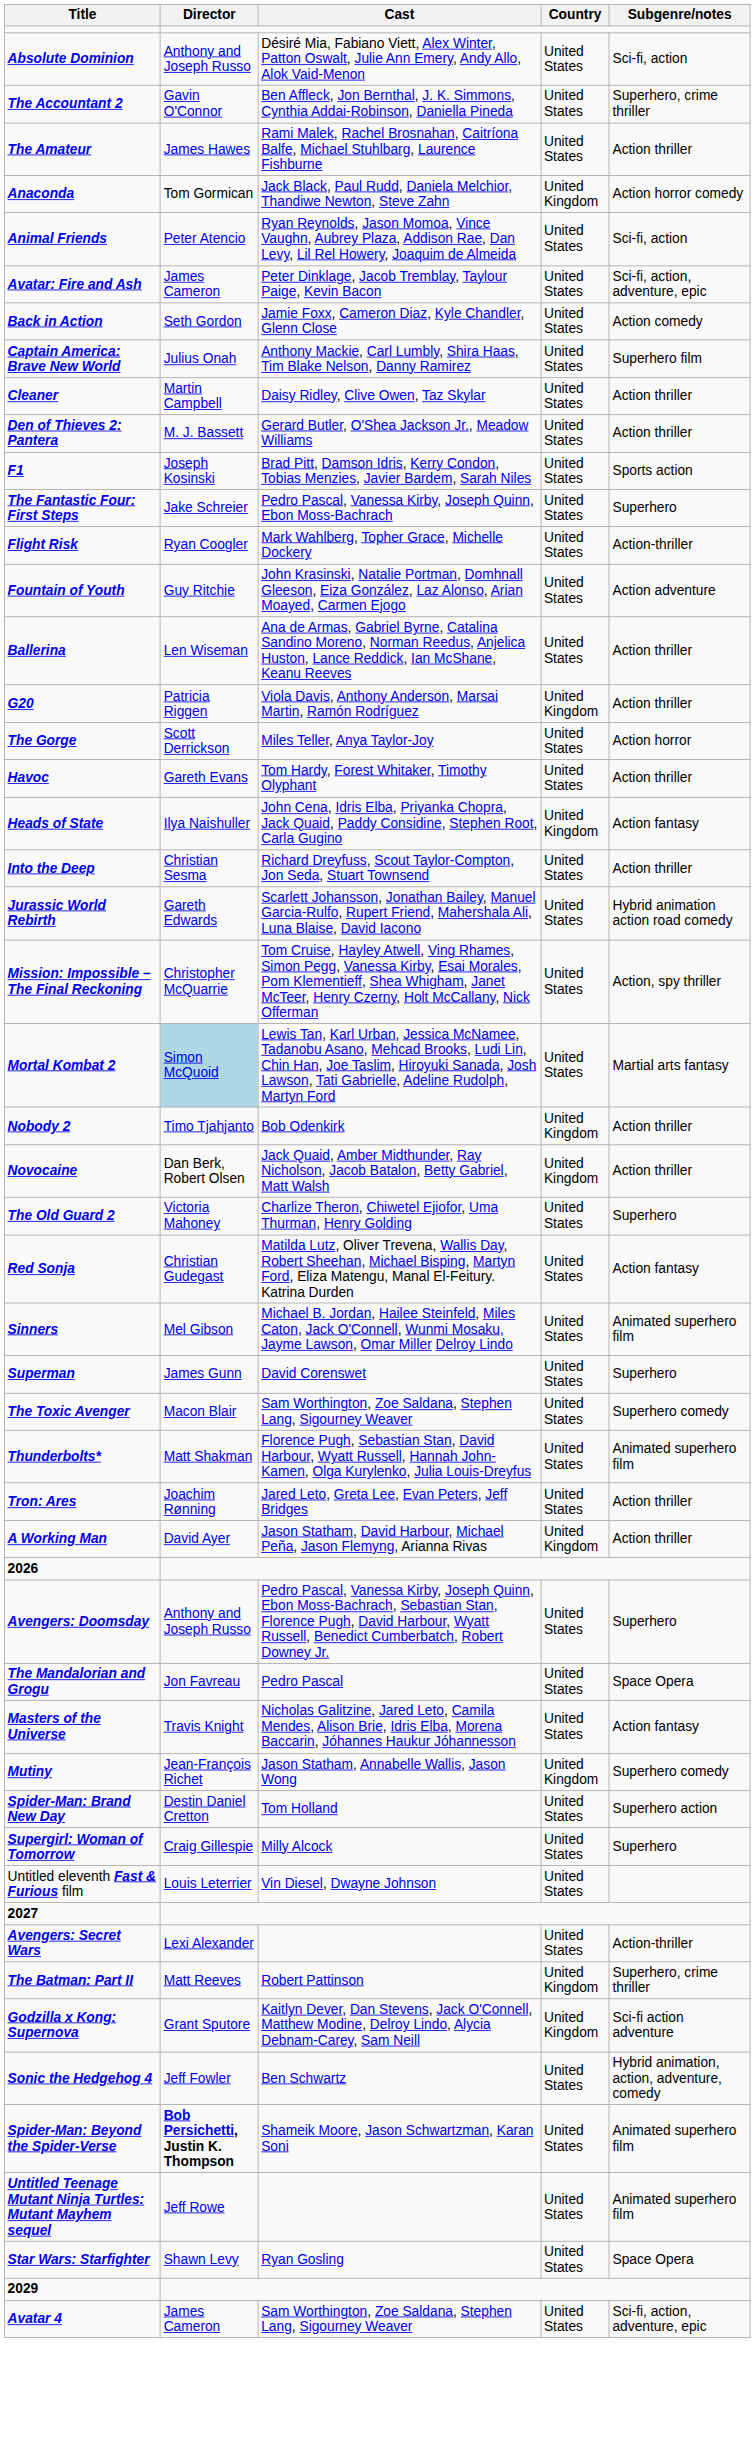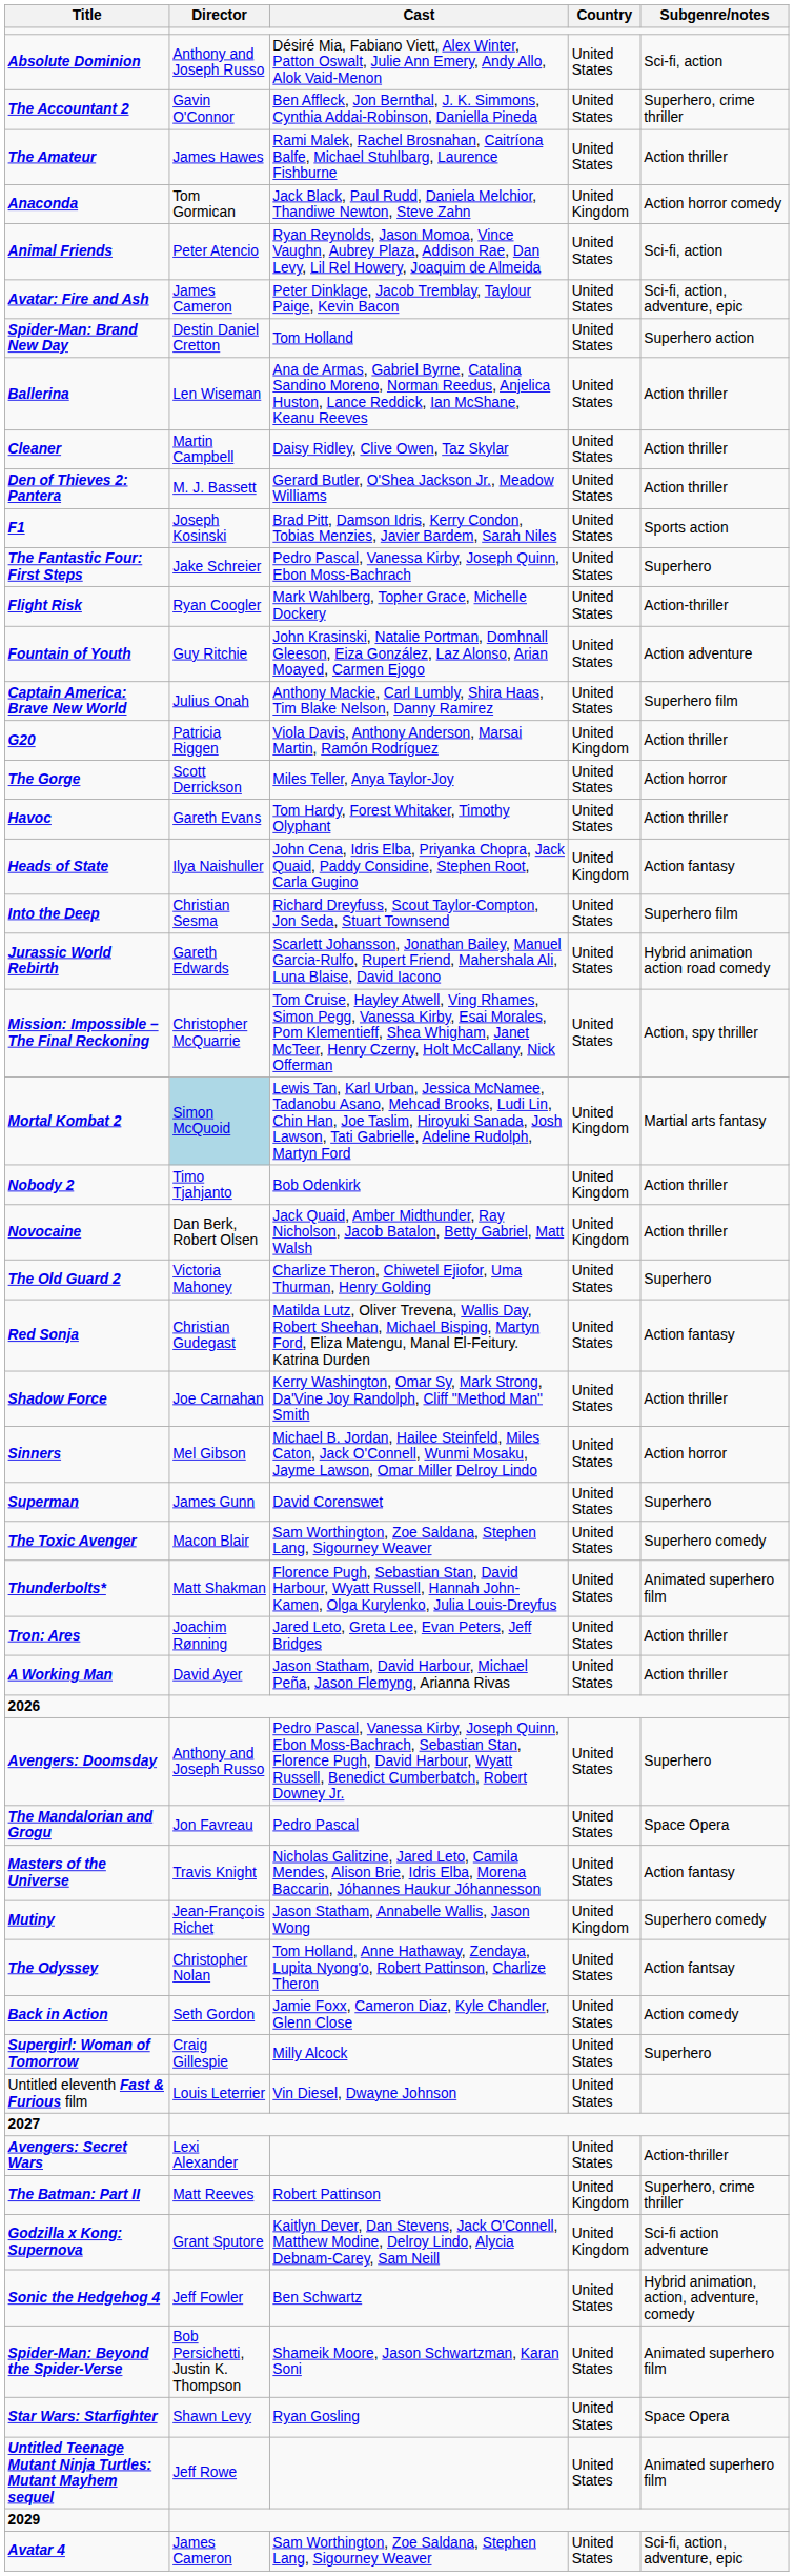 <table class="wikitable">
 <tr>
 <th>Title</th>
 <th>Director</th>
 <th>Cast</th>
 <th>Country</th>
 <th>Subgenre/notes</th>
 </tr>
 <tr>
 <td><strong><a href='#'></a></strong></td>
 </tr>
 <tr>
 <td><strong><em><a href='#'>Absolute Dominion</a></em></strong></td>
 <td><a href='#'>Anthony and Joseph Russo</a></td>
 <td>Désiré Mia, Fabiano Viett, <a href='#'>Alex Winter</a>, <a href='#'>Patton Oswalt</a>, <a href='#'>Julie Ann Emery</a>, <a href='#'>Andy Allo</a>, <a href='#'>Alok Vaid-Menon</a></td>
 <td>United States</td>
 <td>Sci-fi, action</td>
 </tr>
 <tr>
 <td><strong><em><a href='#'>The Accountant 2</a></em></strong></td>
 <td><a href='#'>Gavin O'Connor</a></td>
 <td><a href='#'>Ben Affleck</a>, <a href='#'>Jon Bernthal</a>, <a href='#'>J. K. Simmons</a>, <a href='#'>Cynthia Addai-Robinson</a>, <a href='#'>Daniella Pineda</a></td>
 <td>United States</td>
 <td>Superhero, crime thriller</td>
 </tr>
 <tr>
 <td><strong><em><a href='#'>The Amateur</a></em></strong></td>
 <td><a href='#'>James Hawes</a></td>
 <td><a href='#'>Rami Malek</a>, <a href='#'>Rachel Brosnahan</a>, <a href='#'>Caitríona Balfe</a>, <a href='#'>Michael Stuhlbarg</a>, <a href='#'>Laurence Fishburne</a></td>
 <td>United States</td>
 <td>Action thriller</td>
 </tr>
 <tr>
 <td><strong><em><a href='#'>Anaconda</a></em></strong></td>
 <td>Tom Gormican</td>
 <td><a href='#'>Jack Black</a>, <a href='#'>Paul Rudd</a>, <a href='#'>Daniela Melchior</a>, <a href='#'>Thandiwe Newton</a>, <a href='#'>Steve Zahn</a></td>
 <td>United Kingdom</td>
 <td>Action horror comedy</td>
 </tr>
 <tr>
 <td><strong><em><a href='#'>Animal Friends</a></em></strong></td>
 <td><a href='#'>Peter Atencio</a></td>
 <td><a href='#'>Ryan Reynolds</a>, <a href='#'>Jason Momoa</a>, <a href='#'>Vince Vaughn</a>, <a href='#'>Aubrey Plaza</a>, <a href='#'>Addison Rae</a>, <a href='#'>Dan Levy</a>, <a href='#'>Lil Rel Howery</a>, <a href='#'>Joaquim de Almeida</a></td>
 <td>United States</td>
 <td>Sci-fi, action</td>
 </tr>
 <tr>
 <td><strong><em><a href='#'>Avatar: Fire and Ash</a></em></strong></td>
 <td><a href='#'>James Cameron</a></td>
 <td><a href='#'>Peter Dinklage</a>, <a href='#'>Jacob Tremblay</a>, <a href='#'>Taylour Paige</a>, <a href='#'>Kevin Bacon</a></td>
 <td>United States</td>
 <td>Sci-fi, action, adventure, epic</td>
 </tr>
 <tr>
-<td><strong><em><a href='#'>Back in Action</a></em></strong></td>
-<td><a href='#'>Seth Gordon</a></td>
-<td><a href='#'>Jamie Foxx</a>, <a href='#'>Cameron Diaz</a>, <a href='#'>Kyle Chandler</a>, <a href='#'>Glenn Close</a></td>
+<td><strong><em><a href='#'>Spider-Man: Brand New Day</a></em></strong></td>
+<td><a href='#'>Destin Daniel Cretton</a></td>
+<td><a href='#'>Tom Holland</a></td>
 <td>United States</td>
-<td>Action comedy</td>
+<td>Superhero action</td>
 </tr>
 <tr>
-<td><strong><em><a href='#'>Captain America: Brave New World</a></em></strong></td>
-<td><a href='#'>Julius Onah</a></td>
-<td><a href='#'>Anthony Mackie</a>, <a href='#'>Carl Lumbly</a>, <a href='#'>Shira Haas</a>, <a href='#'>Tim Blake Nelson</a>, <a href='#'>Danny Ramirez</a></td>
+<td><strong><em><a href='#'>Ballerina</a></em></strong></td>
+<td><a href='#'>Len Wiseman</a></td>
+<td><a href='#'>Ana de Armas</a>, <a href='#'>Gabriel Byrne</a>, <a href='#'>Catalina Sandino Moreno</a>, <a href='#'>Norman Reedus</a>, <a href='#'>Anjelica Huston</a>, <a href='#'>Lance Reddick</a>, <a href='#'>Ian McShane</a>, <a href='#'>Keanu Reeves</a></td>
 <td>United States</td>
-<td>Superhero film</td>
+<td>Action thriller</td>
 </tr>
 <tr>
 <td><strong><em><a href='#'>Cleaner</a></em></strong></td>
 <td><a href='#'>Martin Campbell</a></td>
 <td><a href='#'>Daisy Ridley</a>, <a href='#'>Clive Owen</a>, <a href='#'>Taz Skylar</a></td>
 <td>United States</td>
 <td>Action thriller</td>
 </tr>
 <tr>
 <td><strong><em><a href='#'>Den of Thieves 2: Pantera</a></em></strong></td>
 <td><a href='#'>M. J. Bassett</a></td>
 <td><a href='#'>Gerard Butler</a>, <a href='#'>O'Shea Jackson Jr.</a>, <a href='#'>Meadow Williams</a></td>
 <td>United States</td>
 <td>Action thriller</td>
 </tr>
 <tr>
 <td><em><a href='#'><strong>F1</strong></a></em></td>
 <td><a href='#'>Joseph Kosinski</a></td>
 <td><a href='#'>Brad Pitt</a>, <a href='#'>Damson Idris</a>, <a href='#'>Kerry Condon</a>, <a href='#'>Tobias Menzies</a>, <a href='#'>Javier Bardem</a>, <a href='#'>Sarah Niles</a></td>
 <td>United States</td>
 <td>Sports action</td>
 </tr>
 <tr>
 <td><strong><em><a href='#'>The Fantastic Four: First Steps</a></em></strong></td>
 <td><a href='#'>Jake Schreier</a></td>
 <td><a href='#'>Pedro Pascal</a>, <a href='#'>Vanessa Kirby</a>, <a href='#'>Joseph Quinn</a>, <a href='#'>Ebon Moss-Bachrach</a></td>
 <td>United States</td>
 <td>Superhero</td>
 </tr>
 <tr>
 <td><strong><em><a href='#'>Flight Risk</a></em></strong></td>
 <td><a href='#'>Ryan Coogler</a></td>
 <td><a href='#'>Mark Wahlberg</a>, <a href='#'>Topher Grace</a>, <a href='#'>Michelle Dockery</a></td>
 <td>United States</td>
 <td>Action-thriller</td>
 </tr>
 <tr>
 <td><strong><em><a href='#'>Fountain of Youth</a></em></strong></td>
 <td><a href='#'>Guy Ritchie</a></td>
 <td><a href='#'>John Krasinski</a>, <a href='#'>Natalie Portman</a>, <a href='#'>Domhnall Gleeson</a>, <a href='#'>Eiza González</a>, <a href='#'>Laz Alonso</a>, <a href='#'>Arian Moayed</a>, <a href='#'>Carmen Ejogo</a></td>
 <td>United States</td>
 <td>Action adventure</td>
 </tr>
 <tr>
-<td><strong><em><a href='#'>Ballerina</a></em></strong></td>
-<td><a href='#'>Len Wiseman</a></td>
-<td><a href='#'>Ana de Armas</a>, <a href='#'>Gabriel Byrne</a>, <a href='#'>Catalina Sandino Moreno</a>, <a href='#'>Norman Reedus</a>, <a href='#'>Anjelica Huston</a>, <a href='#'>Lance Reddick</a>, <a href='#'>Ian McShane</a>, <a href='#'>Keanu Reeves</a></td>
+<td><strong><em><a href='#'>Captain America: Brave New World</a></em></strong></td>
+<td><a href='#'>Julius Onah</a></td>
+<td><a href='#'>Anthony Mackie</a>, <a href='#'>Carl Lumbly</a>, <a href='#'>Shira Haas</a>, <a href='#'>Tim Blake Nelson</a>, <a href='#'>Danny Ramirez</a></td>
 <td>United States</td>
-<td>Action thriller</td>
+<td>Superhero film</td>
 </tr>
 <tr>
 <td><strong><em><a href='#'>G20</a></em></strong></td>
 <td><a href='#'>Patricia Riggen</a></td>
 <td><a href='#'>Viola Davis</a>, <a href='#'>Anthony Anderson</a>, <a href='#'>Marsai Martin</a>, <a href='#'>Ramón Rodríguez</a></td>
 <td>United Kingdom</td>
 <td>Action thriller</td>
 </tr>
 <tr>
 <td><strong><em><a href='#'>The Gorge</a></em></strong></td>
 <td><a href='#'>Scott Derrickson</a></td>
 <td><a href='#'>Miles Teller</a>, <a href='#'>Anya Taylor-Joy</a></td>
 <td>United States</td>
 <td>Action horror</td>
 </tr>
 <tr>
 <td><strong><em><a href='#'>Havoc</a></em></strong></td>
 <td><a href='#'>Gareth Evans</a></td>
 <td><a href='#'>Tom Hardy</a>, <a href='#'>Forest Whitaker</a>, <a href='#'>Timothy Olyphant</a></td>
 <td>United States</td>
 <td>Action thriller</td>
 </tr>
 <tr>
 <td><strong><em><a href='#'>Heads of State</a></em></strong></td>
 <td><a href='#'>Ilya Naishuller</a></td>
 <td><a href='#'>John Cena</a>, <a href='#'>Idris Elba</a>, <a href='#'>Priyanka Chopra</a>, <a href='#'>Jack Quaid</a>, <a href='#'>Paddy Considine</a>, <a href='#'>Stephen Root</a>, <a href='#'>Carla Gugino</a></td>
 <td>United Kingdom</td>
 <td>Action fantasy</td>
 </tr>
 <tr>
 <td><strong><em><a href='#'>Into the Deep</a></em></strong></td>
 <td><a href='#'>Christian Sesma</a></td>
 <td><a href='#'>Richard Dreyfuss</a>, <a href='#'>Scout Taylor-Compton</a>, <a href='#'>Jon Seda</a>, <a href='#'>Stuart Townsend</a></td>
 <td>United States</td>
-<td>Action thriller</td>
+<td>Superhero film</td>
 </tr>
 <tr>
 <td><strong><em><a href='#'>Jurassic World Rebirth</a></em></strong></td>
 <td><a href='#'>Gareth Edwards</a></td>
 <td><a href='#'>Scarlett Johansson</a>, <a href='#'>Jonathan Bailey</a>, <a href='#'>Manuel Garcia-Rulfo</a>, <a href='#'>Rupert Friend</a>, <a href='#'>Mahershala Ali</a>, <a href='#'>Luna Blaise</a>, <a href='#'>David Iacono</a></td>
 <td>United States</td>
 <td>Hybrid animation action road comedy</td>
 </tr>
 <tr>
 <td><strong><em><a href='#'>Mission: Impossible – The Final Reckoning</a></em></strong></td>
 <td><a href='#'>Christopher McQuarrie</a></td>
 <td><a href='#'>Tom Cruise</a>, <a href='#'>Hayley Atwell</a>, <a href='#'>Ving Rhames</a>, <a href='#'>Simon Pegg</a>, <a href='#'>Vanessa Kirby</a>, <a href='#'>Esai Morales</a>, <a href='#'>Pom Klementieff</a>, <a href='#'>Shea Whigham</a>, <a href='#'>Janet McTeer</a>, <a href='#'>Henry Czerny</a>, <a href='#'>Holt McCallany</a>, <a href='#'>Nick Offerman</a></td>
 <td>United States</td>
 <td>Action, spy thriller</td>
 </tr>
 <tr>
 <td><em><a href='#'><strong>Mortal Kombat 2</strong></a></em></td>
 <td style="background: lightblue;"><a href='#'>Simon McQuoid</a></td>
 <td><a href='#'>Lewis Tan</a>, <a href='#'>Karl Urban</a>, <a href='#'>Jessica McNamee</a>, <a href='#'>Tadanobu Asano</a>, <a href='#'>Mehcad Brooks</a>, <a href='#'>Ludi Lin</a>, <a href='#'>Chin Han</a>, <a href='#'>Joe Taslim</a>, <a href='#'>Hiroyuki Sanada</a>, <a href='#'>Josh Lawson</a>, <a href='#'>Tati Gabrielle</a>, <a href='#'>Adeline Rudolph</a>, <a href='#'>Martyn Ford</a></td>
-<td>United States</td>
+<td>United Kingdom</td>
 <td>Martial arts fantasy</td>
 </tr>
 <tr>
 <td><strong><em><a href='#'>Nobody 2</a></em></strong></td>
 <td><a href='#'>Timo Tjahjanto</a></td>
 <td><a href='#'>Bob Odenkirk</a></td>
 <td>United Kingdom</td>
 <td>Action thriller</td>
 </tr>
 <tr>
 <td><em><a href='#'><strong>Novocaine</strong></a></em></td>
 <td>Dan Berk,<br>Robert Olsen</td>
 <td><a href='#'>Jack Quaid</a>, <a href='#'>Amber Midthunder</a>, <a href='#'>Ray Nicholson</a>, <a href='#'>Jacob Batalon</a>, <a href='#'>Betty Gabriel</a>, <a href='#'>Matt Walsh</a></td>
 <td>United Kingdom</td>
 <td>Action thriller</td>
 </tr>
 <tr>
 <td><strong><em><a href='#'>The Old Guard 2</a></em></strong></td>
 <td><a href='#'>Victoria Mahoney</a></td>
 <td><a href='#'>Charlize Theron</a>, <a href='#'>Chiwetel Ejiofor</a>, <a href='#'>Uma Thurman</a>, <a href='#'>Henry Golding</a></td>
 <td>United States</td>
 <td>Superhero</td>
 </tr>
 <tr>
 <td><strong><em><a href='#'>Red Sonja</a></em></strong></td>
 <td><a href='#'>Christian Gudegast</a></td>
 <td><a href='#'>Matilda Lutz</a>, Oliver Trevena, <a href='#'>Wallis Day</a>, <a href='#'>Robert Sheehan</a>, <a href='#'>Michael Bisping</a>, <a href='#'>Martyn Ford</a>, Eliza Matengu, Manal El-Feitury. Katrina Durden</td>
 <td>United States</td>
 <td>Action fantasy</td>
 </tr>
 <tr>
+<td><strong><em><a href='#'>Shadow Force</a></em></strong></td>
+<td><a href='#'>Joe Carnahan</a></td>
+<td><a href='#'>Kerry Washington</a>, <a href='#'>Omar Sy</a>, <a href='#'>Mark Strong</a>, <a href='#'>Da'Vine Joy Randolph</a>, <a href='#'>Cliff "Method Man" Smith</a></td>
+<td>United States</td>
+<td>Action thriller</td>
+</tr>
+<tr>
 <td><strong><em><a href='#'>Sinners</a></em></strong></td>
 <td><a href='#'>Mel Gibson</a></td>
 <td><a href='#'>Michael B. Jordan</a>, <a href='#'>Hailee Steinfeld</a>, <a href='#'>Miles Caton</a>, <a href='#'>Jack O'Connell</a>, <a href='#'>Wunmi Mosaku</a>, <a href='#'>Jayme Lawson</a>, <a href='#'>Omar Miller</a> <a href='#'>Delroy Lindo</a></td>
 <td>United States</td>
-<td>Animated superhero film</td>
+<td>Action horror</td>
 </tr>
 <tr>
 <td><em><a href='#'><strong>Superman</strong></a></em></td>
 <td><a href='#'>James Gunn</a></td>
 <td><a href='#'>David Corenswet</a></td>
 <td>United States</td>
 <td>Superhero</td>
 </tr>
 <tr>
 <td><em><a href='#'><strong>The Toxic Avenger</strong></a></em></td>
 <td><a href='#'>Macon Blair</a></td>
 <td><a href='#'>Sam Worthington</a>, <a href='#'>Zoe Saldana</a>, <a href='#'>Stephen Lang</a>, <a href='#'>Sigourney Weaver</a></td>
 <td>United States</td>
 <td>Superhero comedy</td>
 </tr>
 <tr>
 <td><strong><em><a href='#'>Thunderbolts*</a></em></strong></td>
 <td><a href='#'>Matt Shakman</a></td>
 <td><a href='#'>Florence Pugh</a>, <a href='#'>Sebastian Stan</a>, <a href='#'>David Harbour</a>, <a href='#'>Wyatt Russell</a>, <a href='#'>Hannah John-Kamen</a>, <a href='#'>Olga Kurylenko</a>, <a href='#'>Julia Louis-Dreyfus</a></td>
 <td>United States</td>
 <td>Animated superhero film</td>
 </tr>
 <tr>
 <td><strong><em><a href='#'>Tron: Ares</a></em></strong></td>
 <td><a href='#'>Joachim Rønning</a></td>
 <td><a href='#'>Jared Leto</a>, <a href='#'>Greta Lee</a>, <a href='#'>Evan Peters</a>, <a href='#'>Jeff Bridges</a></td>
 <td>United States</td>
 <td>Action thriller</td>
 </tr>
 <tr>
 <td><strong><em><a href='#'>A Working Man</a></em></strong></td>
 <td><a href='#'>David Ayer</a></td>
 <td><a href='#'>Jason Statham</a>, <a href='#'>David Harbour</a>, <a href='#'>Michael Peña</a>, <a href='#'>Jason Flemyng</a>, Arianna Rivas</td>
-<td>United Kingdom</td>
+<td>United States</td>
 <td>Action thriller</td>
 </tr>
 <tr>
 <td><strong>2026</strong></td>
 </tr>
 <tr>
 <td><strong><em><a href='#'>Avengers: Doomsday</a></em></strong></td>
 <td><a href='#'>Anthony and Joseph Russo</a></td>
 <td><a href='#'>Pedro Pascal</a>, <a href='#'>Vanessa Kirby</a>, <a href='#'>Joseph Quinn</a>, <a href='#'>Ebon Moss-Bachrach</a>, <a href='#'>Sebastian Stan</a>, <a href='#'>Florence Pugh</a>, <a href='#'>David Harbour</a>, <a href='#'>Wyatt Russell</a>, <a href='#'>Benedict Cumberbatch</a>, <a href='#'>Robert Downey Jr.</a></td>
 <td>United States</td>
 <td>Superhero</td>
 </tr>
 <tr>
 <td><strong><em><a href='#'>The Mandalorian and Grogu</a></em></strong></td>
 <td><a href='#'>Jon Favreau</a></td>
 <td><a href='#'>Pedro Pascal</a></td>
 <td>United States</td>
 <td>Space Opera</td>
 </tr>
 <tr>
 <td><strong><em><a href='#'>Masters of the Universe</a></em></strong></td>
 <td><a href='#'>Travis Knight</a></td>
 <td><a href='#'>Nicholas Galitzine</a>, <a href='#'>Jared Leto</a>, <a href='#'>Camila Mendes</a>, <a href='#'>Alison Brie</a>, <a href='#'>Idris Elba</a>, <a href='#'>Morena Baccarin</a>, <a href='#'>Jóhannes Haukur Jóhannesson</a></td>
 <td>United States</td>
 <td>Action fantasy</td>
 </tr>
 <tr>
 <td><strong><em><a href='#'>Mutiny</a></em></strong></td>
 <td><a href='#'>Jean-François Richet</a></td>
 <td><a href='#'>Jason Statham</a>, <a href='#'>Annabelle Wallis</a>, <a href='#'>Jason Wong</a></td>
 <td>United Kingdom</td>
 <td>Superhero comedy</td>
 </tr>
 <tr>
-<td><strong><em><a href='#'>Spider-Man: Brand New Day</a></em></strong></td>
-<td><a href='#'>Destin Daniel Cretton</a></td>
-<td><a href='#'>Tom Holland</a></td>
+<td><strong><em><a href='#'>The Odyssey</a></em></strong></td>
+<td><a href='#'>Christopher Nolan</a></td>
+<td><a href='#'>Tom Holland</a>, <a href='#'>Anne Hathaway</a>, <a href='#'>Zendaya</a>, <a href='#'>Lupita Nyong'o</a>, <a href='#'>Robert Pattinson</a>, <a href='#'>Charlize Theron</a></td>
 <td>United States</td>
-<td>Superhero action</td>
+<td>Action fantsay</td>
+</tr>
+<tr>
+<td><strong><em><a href='#'>Back in Action</a></em></strong></td>
+<td><a href='#'>Seth Gordon</a></td>
+<td><a href='#'>Jamie Foxx</a>, <a href='#'>Cameron Diaz</a>, <a href='#'>Kyle Chandler</a>, <a href='#'>Glenn Close</a></td>
+<td>United States</td>
+<td>Action comedy</td>
 </tr>
 <tr>
 <td><strong><em><a href='#'>Supergirl: Woman of Tomorrow</a></em></strong></td>
 <td><a href='#'>Craig Gillespie</a></td>
 <td><a href='#'>Milly Alcock</a></td>
 <td>United States</td>
 <td>Superhero</td>
 </tr>
 <tr>
 <td>Untitled eleventh <strong><em><a href='#'>Fast & Furious</a></em></strong> film</td>
 <td><a href='#'>Louis Leterrier</a></td>
 <td><a href='#'>Vin Diesel</a>, <a href='#'>Dwayne Johnson</a></td>
 <td>United States</td>
 <td></td>
 </tr>
 <tr>
 <td><strong>2027</strong></td>
 </tr>
 <tr>
 <td><strong><em><a href='#'>Avengers: Secret Wars</a></em></strong></td>
 <td><a href='#'>Lexi Alexander</a></td>
 <td></td>
 <td>United States</td>
 <td>Action-thriller</td>
 </tr>
 <tr>
 <td><em><a href='#'><strong>The Batman: Part II</strong></a></em></td>
 <td><a href='#'>Matt Reeves</a></td>
 <td><a href='#'>Robert Pattinson</a></td>
 <td>United Kingdom</td>
 <td>Superhero, crime thriller</td>
 </tr>
 <tr>
 <td><strong><em><a href='#'>Godzilla x Kong: Supernova</a></em></strong></td>
 <td><a href='#'>Grant Sputore</a></td>
 <td><a href='#'>Kaitlyn Dever</a>, <a href='#'>Dan Stevens</a>, <a href='#'>Jack O'Connell</a>, <a href='#'>Matthew Modine</a>, <a href='#'>Delroy Lindo</a>, <a href='#'>Alycia Debnam-Carey</a>, <a href='#'>Sam Neill</a></td>
 <td>United Kingdom</td>
 <td>Sci-fi action adventure</td>
 </tr>
 <tr>
 <td><em><a href='#'><strong>Sonic the Hedgehog 4</strong></a></em></td>
 <td><a href='#'>Jeff Fowler</a></td>
 <td><a href='#'>Ben Schwartz</a></td>
 <td>United States</td>
 <td>Hybrid animation, action, adventure, comedy</td>
 </tr>
 <tr>
 <td><strong><em><a href='#'>Spider-Man: Beyond the Spider-Verse</a></em></strong></td>
-<td><strong><a href='#'>Bob Persichetti</a>,<br>Justin K. Thompson</strong></td>
+<td><a href='#'>Bob Persichetti</a>,<br>Justin K. Thompson</td>
 <td><a href='#'>Shameik Moore</a>, <a href='#'>Jason Schwartzman</a>, <a href='#'>Karan Soni</a></td>
-<td>United States</td>
-<td>Animated superhero film</td>
-</tr>
-<tr>
-<td><em><a href='#'><strong>Untitled Teenage Mutant Ninja Turtles: Mutant Mayhem sequel</strong></a></em></td>
-<td><a href='#'>Jeff Rowe</a></td>
-<td></td>
 <td>United States</td>
 <td>Animated superhero film</td>
 </tr>
 <tr>
 <td><em><a href='#'><strong>Star Wars: Starfighter</strong></a></em></td>
 <td><a href='#'>Shawn Levy</a></td>
 <td><a href='#'>Ryan Gosling</a></td>
 <td>United States</td>
 <td>Space Opera</td>
+</tr>
+<tr>
+<td><em><a href='#'><strong>Untitled Teenage Mutant Ninja Turtles: Mutant Mayhem sequel</strong></a></em></td>
+<td><a href='#'>Jeff Rowe</a></td>
+<td></td>
+<td>United States</td>
+<td>Animated superhero film</td>
 </tr>
 <tr>
 <td><strong>2029</strong></td>
 </tr>
 <tr>
 <td><strong><em><a href='#'>Avatar 4</a></em></strong></td>
 <td><a href='#'>James Cameron</a></td>
 <td><a href='#'>Sam Worthington</a>, <a href='#'>Zoe Saldana</a>, <a href='#'>Stephen Lang</a>, <a href='#'>Sigourney Weaver</a></td>
 <td>United States</td>
 <td>Sci-fi, action, adventure, epic<br></td>
 </tr>
 </table>
